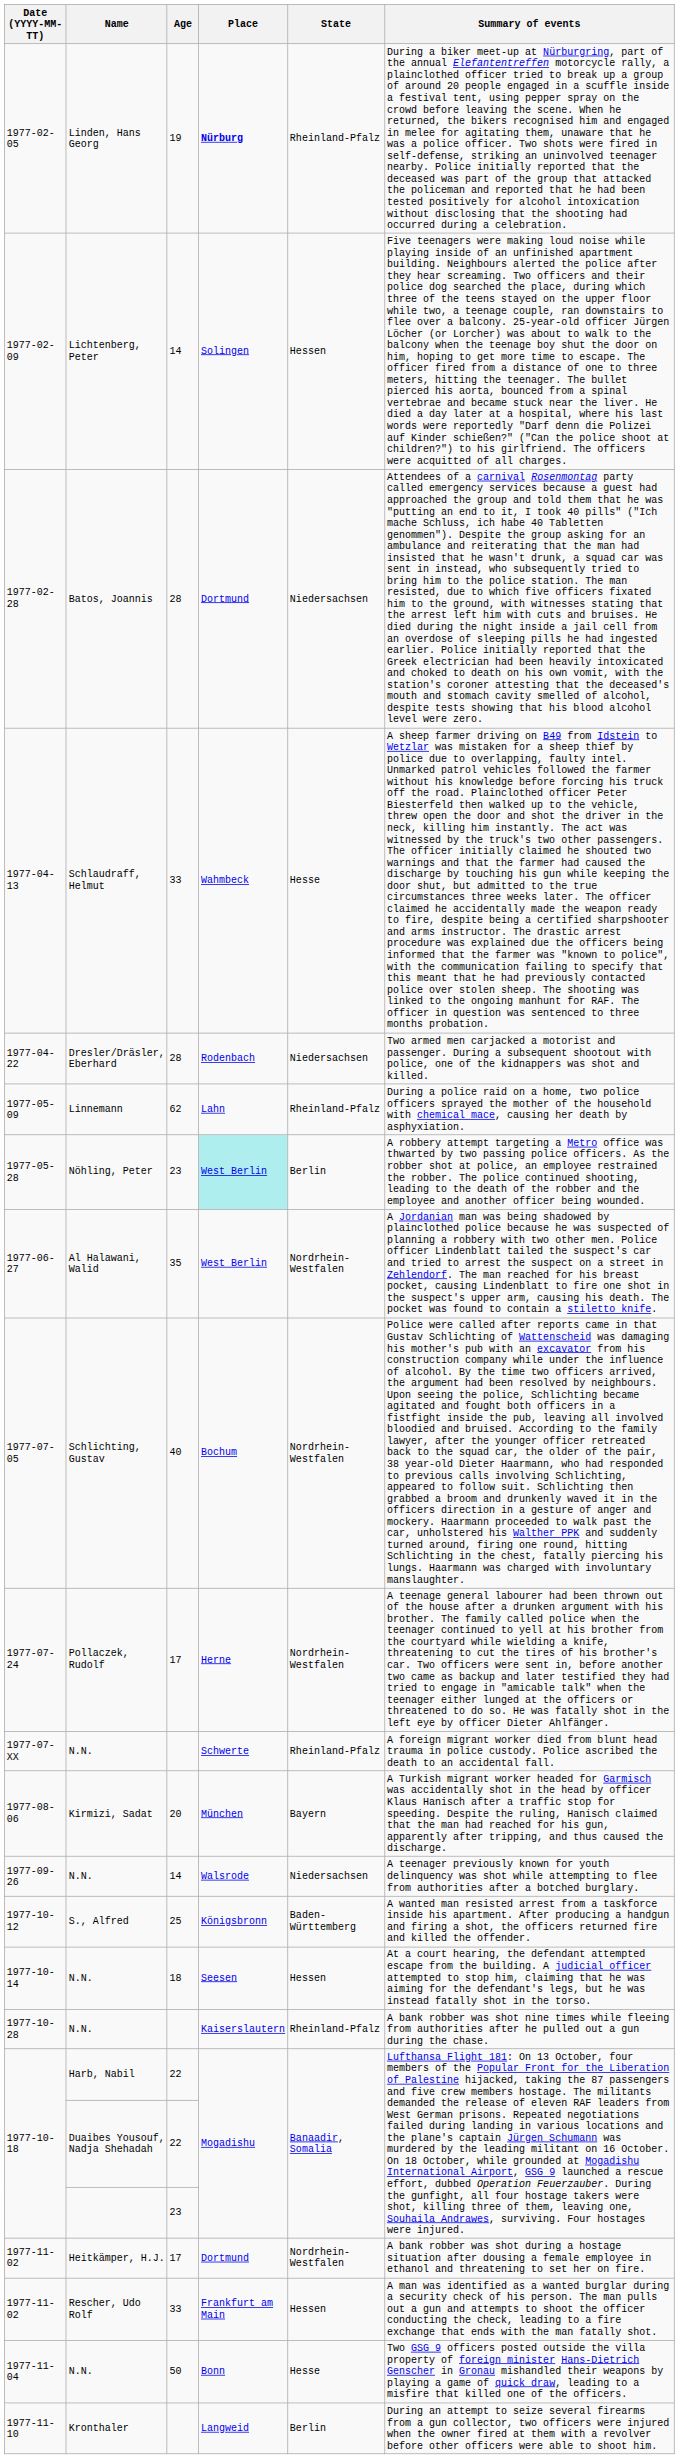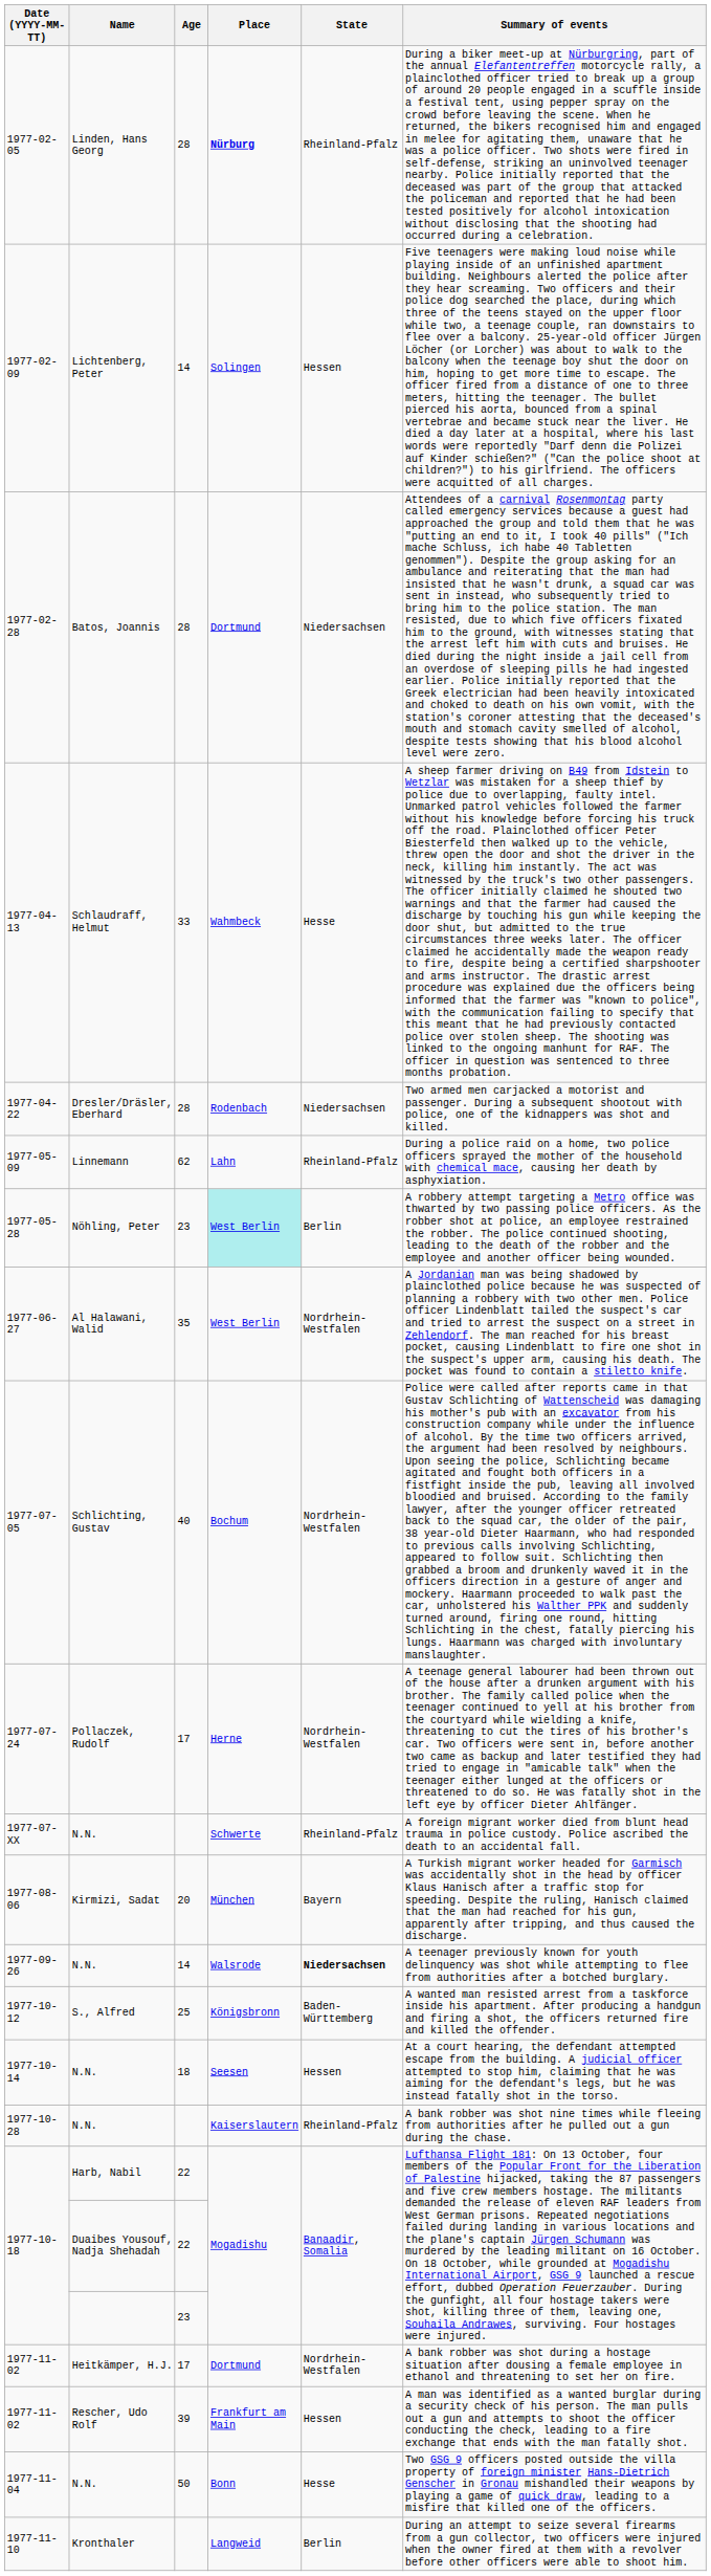 <table class="wikitable sortable static-row-numbers static-row-header-text">
 <tr>
 <th style="width:10%;">Date<br>(YYYY-MM-TT)</th>
 <th style="width:10%;">Name</th>
 <th style="width:5%;">Age</th>
 <th style="width:10%;">Place</th>
 <th style="width:15%;">State</th>
 <th style="width:50%;">Summary of events</th>
 </tr>
 <tr>
 <td>1977-02-05</td>
 <td>Linden, Hans Georg</td>
-<td>19</td>
+<td>28</td>
 <td><strong><a href='#'>Nürburg</a></strong></td>
 <td>Rheinland-Pfalz</td>
 <td>During a biker meet-up at <a href='#'>Nürburgring</a>, part of the annual <a href='#'><em>Elefantentreffen</em></a> motorcycle rally, a plainclothed officer tried to break up a group of around 20 people engaged in a scuffle inside a festival tent, using pepper spray on the crowd before leaving the scene. When he returned, the bikers recognised him and engaged in melee for agitating them, unaware that he was a police officer. Two shots were fired in self-defense, striking an uninvolved teenager nearby. Police initially reported that the deceased was part of the group that attacked the policeman and reported that he had been tested positively for alcohol intoxication without disclosing that the shooting had occurred during a celebration.</td>
 </tr>
 <tr>
 <td>1977-02-09</td>
 <td>Lichtenberg, Peter</td>
 <td>14</td>
 <td><a href='#'>Solingen</a></td>
 <td>Hessen</td>
 <td>Five teenagers were making loud noise while playing inside of an unfinished apartment building. Neighbours alerted the police after they hear screaming. Two officers and their police dog searched the place, during which three of the teens stayed on the upper floor while two, a teenage couple, ran downstairs to flee over a balcony. 25-year-old officer Jürgen Löcher (or Lorcher) was about to walk to the balcony when the teenage boy shut the door on him, hoping to get more time to escape. The officer fired from a distance of one to three meters, hitting the teenager. The bullet pierced his aorta, bounced from a spinal vertebrae and became stuck near the liver. He died a day later at a hospital, where his last words were reportedly "Darf denn die Polizei auf Kinder schießen?" ("Can the police shoot at children?") to his girlfriend. The officers were acquitted of all charges.</td>
 </tr>
 <tr>
 <td>1977-02-28</td>
 <td>Batos, Joannis</td>
 <td>28</td>
 <td><a href='#'>Dortmund</a></td>
 <td>Niedersachsen</td>
 <td>Attendees of a <a href='#'>carnival</a> <em><a href='#'>Rosenmontag</a></em> party called emergency services because a guest had approached the group and told them that he was "putting an end to it, I took 40 pills" ("Ich mache Schluss, ich habe 40 Tabletten genommen"). Despite the group asking for an ambulance and reiterating that the man had insisted that he wasn't drunk, a squad car was sent in instead, who subsequently tried to bring him to the police station. The man resisted, due to which five officers fixated him to the ground, with witnesses stating that the arrest left him with cuts and bruises. He died during the night inside a jail cell from an overdose of sleeping pills he had ingested earlier. Police initially reported that the Greek electrician had been heavily intoxicated and choked to death on his own vomit, with the station's coroner attesting that the deceased's mouth and stomach cavity smelled of alcohol, despite tests showing that his blood alcohol level were zero.</td>
 </tr>
 <tr>
 <td>1977-04-13</td>
 <td>Schlaudraff, Helmut</td>
 <td>33</td>
 <td><a href='#'>Wahmbeck</a></td>
 <td>Hesse</td>
 <td>A sheep farmer driving on <a href='#'>B49</a> from <a href='#'>Idstein</a> to <a href='#'>Wetzlar</a> was mistaken for a sheep thief by police due to overlapping, faulty intel. Unmarked patrol vehicles followed the farmer without his knowledge before forcing his truck off the road. Plainclothed officer Peter Biesterfeld then walked up to the vehicle, threw open the door and shot the driver in the neck, killing him instantly.  The act was witnessed by the truck's two other passengers. The officer initially claimed he shouted two warnings and that the farmer had caused the discharge by touching his gun while keeping the door shut, but admitted to the true circumstances three weeks later. The officer claimed he accidentally made the weapon ready to fire, despite being a certified sharpshooter and arms instructor. The drastic arrest procedure was explained due the officers being informed that the farmer was "known to police", with the communication failing to specify that this meant that he had previously contacted police over stolen sheep. The shooting was linked to the ongoing manhunt for RAF. The officer in question was sentenced to three months probation.</td>
 </tr>
 <tr>
 <td>1977-04-22</td>
 <td>Dresler/Dräsler, Eberhard</td>
 <td>28</td>
 <td><a href='#'>Rodenbach</a></td>
 <td>Niedersachsen</td>
 <td>Two armed men carjacked a motorist and passenger. During a subsequent shootout with police, one of the kidnappers was shot and killed.</td>
 </tr>
 <tr>
 <td>1977-05-09</td>
 <td>Linnemann</td>
 <td>62</td>
 <td><a href='#'>Lahn</a></td>
 <td>Rheinland-Pfalz</td>
 <td>During a police raid on a home, two police officers sprayed the mother of the household with <a href='#'>chemical mace</a>, causing her death by asphyxiation.</td>
 </tr>
 <tr>
 <td>1977-05-28</td>
 <td>Nöhling, Peter</td>
 <td>23</td>
 <td style="background: paleturquoise;"><a href='#'>West Berlin</a></td>
 <td>Berlin</td>
 <td>A robbery attempt targeting a <a href='#'>Metro</a> office was thwarted by two passing police officers. As the robber shot at police, an employee restrained the robber. The police continued shooting, leading to the death of the robber and the employee and another officer being wounded.</td>
 </tr>
 <tr>
 <td>1977-06-27</td>
 <td>Al Halawani, Walid</td>
 <td>35</td>
 <td><a href='#'>West Berlin</a></td>
 <td>Nordrhein-Westfalen</td>
 <td>A <a href='#'>Jordanian</a> man was being shadowed by plainclothed police because he was suspected of planning a robbery with two other men. Police officer Lindenblatt tailed the suspect's car and tried to arrest the suspect on a street in <a href='#'>Zehlendorf</a>. The man reached for his breast pocket, causing Lindenblatt to fire one shot in the suspect's upper arm, causing his death. The pocket was found to contain a <a href='#'>stiletto knife</a>.</td>
 </tr>
 <tr>
 <td>1977-07-05</td>
 <td>Schlichting, Gustav</td>
 <td>40</td>
 <td><a href='#'>Bochum</a></td>
 <td>Nordrhein-Westfalen</td>
 <td>Police were called after reports came in that Gustav Schlichting of <a href='#'>Wattenscheid</a> was damaging his mother's pub with an <a href='#'>excavator</a> from his construction company while under the influence of alcohol. By the time two officers arrived, the argument had been resolved by neighbours. Upon seeing the police, Schlichting became agitated and fought both officers in a fistfight inside the pub, leaving all involved bloodied and bruised. According to the family lawyer, after the younger officer retreated back to the squad car, the older of the pair, 38 year-old Dieter Haarmann, who had responded to previous calls involving Schlichting, appeared to follow suit. Schlichting then grabbed a broom and drunkenly waved it in the officers direction in a gesture of anger and mockery. Haarmann proceeded to walk past the car, unholstered his <a href='#'>Walther PPK</a> and suddenly turned around, firing one round, hitting Schlichting in the chest, fatally piercing his lungs. Haarmann was charged with involuntary manslaughter.</td>
 </tr>
 <tr>
 <td>1977-07-24</td>
 <td>Pollaczek, Rudolf</td>
 <td>17</td>
 <td><a href='#'>Herne</a></td>
 <td>Nordrhein-Westfalen</td>
 <td>A teenage general labourer had been thrown out of the house after a drunken argument with his brother. The family called police when the teenager continued to yell at his brother from the courtyard while wielding a knife, threatening to cut the tires of his brother's car. Two officers were sent in, before another two came as backup and later testified they had tried to engage in "amicable talk" when the teenager either lunged at the officers or threatened to do so. He was fatally shot in the left eye by officer Dieter Ahlfänger.</td>
 </tr>
 <tr>
 <td>1977-07-XX</td>
 <td>N.N.</td>
 <td></td>
 <td><a href='#'>Schwerte</a></td>
 <td>Rheinland-Pfalz</td>
 <td>A foreign migrant worker died from blunt head trauma in police custody. Police ascribed the death to an accidental fall.</td>
 </tr>
 <tr>
 <td>1977-08-06</td>
 <td>Kirmizi, Sadat</td>
 <td>20</td>
 <td><a href='#'>München</a></td>
 <td>Bayern</td>
 <td>A Turkish migrant worker headed for <a href='#'>Garmisch</a> was accidentally shot in the head by officer Klaus Hanisch after a traffic stop for speeding. Despite the ruling, Hanisch claimed that the man had reached for his gun, apparently after tripping, and thus caused the discharge.</td>
 </tr>
 <tr>
 <td>1977-09-26</td>
 <td>N.N.</td>
 <td>14</td>
 <td><a href='#'>Walsrode</a></td>
-<td>Niedersachsen</td>
+<td><strong>Niedersachsen</strong></td>
 <td>A teenager previously known for youth delinquency was shot while attempting to flee from authorities after a botched burglary.</td>
 </tr>
 <tr>
 <td>1977-10-12</td>
 <td>S., Alfred</td>
 <td>25</td>
 <td><a href='#'>Königsbronn</a></td>
 <td>Baden-Württemberg</td>
 <td>A wanted man resisted arrest from a taskforce inside his apartment. After producing a handgun and firing a shot, the officers returned fire and killed the offender.</td>
 </tr>
 <tr>
 <td>1977-10-14</td>
 <td>N.N.</td>
 <td>18</td>
 <td><a href='#'>Seesen</a></td>
 <td>Hessen</td>
 <td>At a court hearing, the defendant attempted escape from the building. A <a href='#'>judicial officer</a> attempted to stop him, claiming that he was aiming for the defendant's legs, but he was instead fatally shot in the torso.</td>
 </tr>
 <tr>
 <td>1977-10-28</td>
 <td>N.N.</td>
 <td></td>
 <td><a href='#'>Kaiserslautern</a></td>
 <td>Rheinland-Pfalz</td>
 <td>A bank robber was shot nine times while fleeing from authorities after he pulled out a gun during the chase.</td>
 </tr>
 <tr>
 <td rowspan=3>1977-10-18</td>
 <td Nabil Harb>Harb, Nabil</td>
 <td>22</td>
 <td rowspan=3><a href='#'>Mogadishu</a></td>
 <td rowspan=3><a href='#'>Banaadir</a>, <a href='#'>Somalia</a></td>
 <td rowspan="3"><a href='#'>Lufthansa Flight 181</a>: On 13 October, four members of the <a href='#'>Popular Front for the Liberation of Palestine</a> hijacked, taking the 87 passengers and five crew members hostage. The militants demanded the release of eleven RAF leaders from West German prisons. Repeated negotiations failed during landing in various locations and the plane's captain <a href='#'>Jürgen Schumann</a> was murdered by the leading militant on 16 October. On 18 October, while grounded at <a href='#'>Mogadishu International Airport</a>, <a href='#'>GSG 9</a> launched a rescue effort, dubbed <em>Operation Feuerzauber</em>. During the gunfight, all four hostage takers were shot, killing three of them, leaving one, <a href='#'>Souhaila Andrawes</a>, surviving. Four hostages were injured.</td>
 </tr>
 <tr>
 <td Nadia Shehadah Yousuf Duaibes>Duaibes Yousouf, Nadja Shehadah</td>
 <td>22</td>
 </tr>
 <tr>
 <td></td>
 <td>23</td>
 </tr>
 <tr>
 <td>1977-11-02</td>
 <td>Heitkämper, H.J.</td>
 <td>17</td>
 <td><a href='#'>Dortmund</a></td>
 <td>Nordrhein-Westfalen</td>
 <td>A bank robber was shot during a hostage situation after dousing a female employee in ethanol and threatening to set her on fire.</td>
 </tr>
 <tr>
 <td>1977-11-02</td>
 <td>Rescher, Udo Rolf</td>
-<td>33</td>
+<td>39</td>
 <td><a href='#'>Frankfurt am Main</a></td>
 <td>Hessen</td>
 <td>A man was identified as a wanted burglar during a security check of his person. The man pulls out a gun and attempts to shoot the officer conducting the check, leading to a fire exchange that ends with the man fatally shot.</td>
 </tr>
 <tr>
 <td>1977-11-04</td>
 <td>N.N.</td>
 <td>50</td>
 <td><a href='#'>Bonn</a></td>
 <td>Hesse</td>
 <td>Two <a href='#'>GSG 9</a> officers posted outside the villa property of <a href='#'>foreign minister</a> <a href='#'>Hans-Dietrich Genscher</a> in <a href='#'>Gronau</a> mishandled their weapons by playing a game of <a href='#'>quick draw</a>, leading to a misfire that killed one of the officers.</td>
 </tr>
 <tr>
 <td>1977-11-10</td>
 <td>Kronthaler</td>
 <td></td>
 <td><a href='#'>Langweid</a></td>
 <td>Berlin</td>
 <td>During an attempt to seize several firearms from a gun collector, two officers were injured when the owner fired at them with a revolver before other officers were able to shoot him.</td>
 </tr>
 </table>
